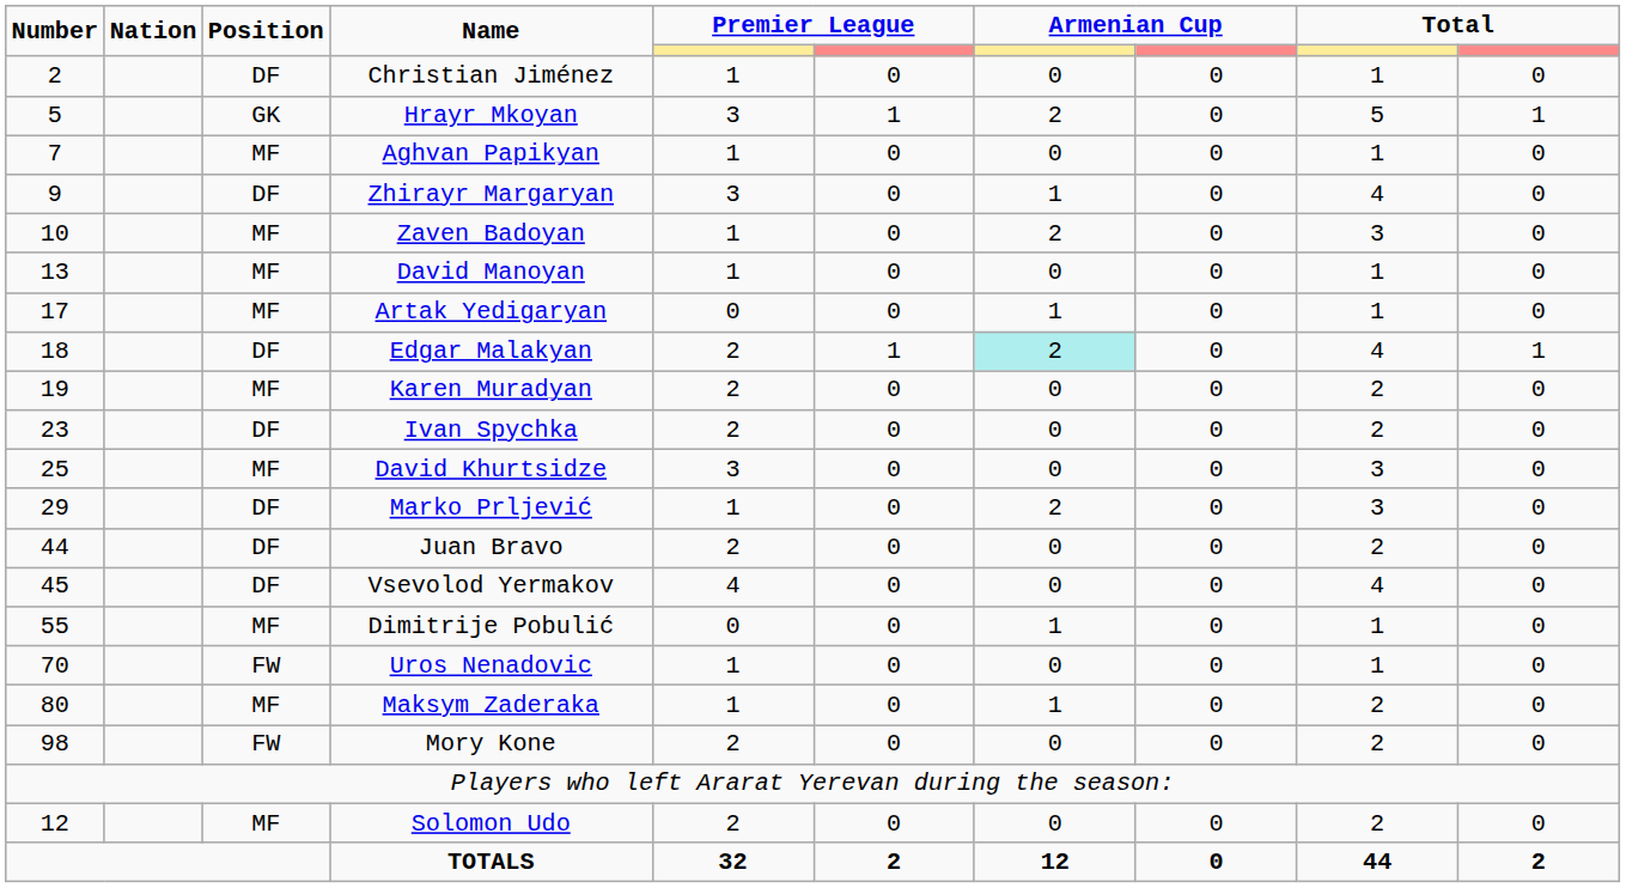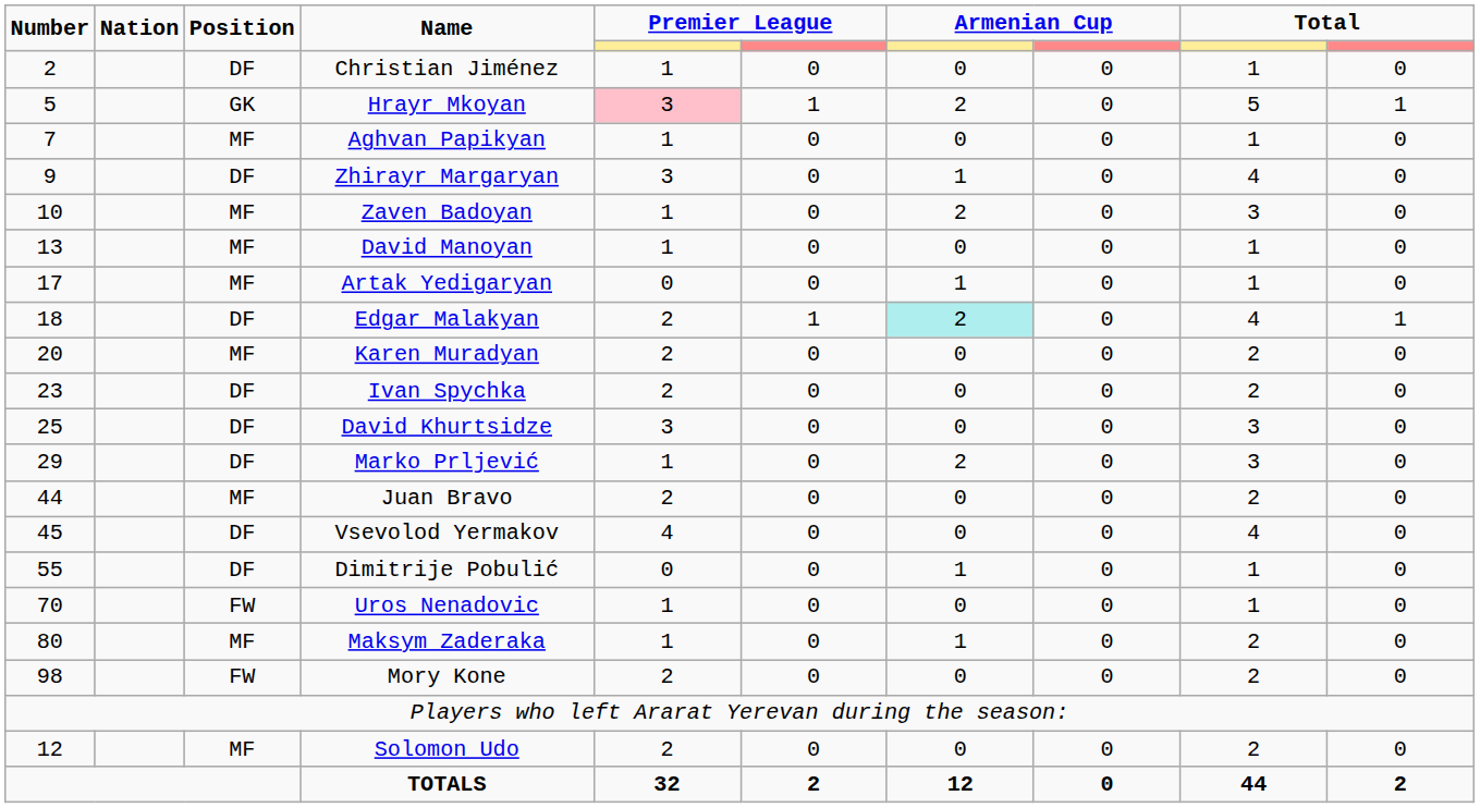 <table class="wikitable" style="text-align:center;">
 <tr>
 <td rowspan="2"  style="width:5%; text-align:center;"><strong>Number</strong></td>
 <td rowspan="2"  style="width:5%; text-align:center;"><strong>Nation</strong></td>
 <td rowspan="2"  style="width:5%; text-align:center;"><strong>Position</strong></td>
 <td rowspan="2"  style="width:20%; text-align:center;"><strong>Name</strong></td>
 <td colspan="2" style="text-align:center;"><strong><a href='#'>Premier League</a></strong></td>
 <td colspan="2" style="text-align:center;"><strong><a href='#'>Armenian Cup</a></strong></td>
 <td colspan="2" style="text-align:center;"><strong>Total</strong></td>
 </tr>
 <tr>
 <th style="width:60px; background:#fe9;"></th>
 <th style="width:60px; background:#ff8888;"></th>
 <th style="width:60px; background:#fe9;"></th>
 <th style="width:60px; background:#ff8888;"></th>
 <th style="width:60px; background:#fe9;"></th>
 <th style="width:60px; background:#ff8888;"></th>
 </tr>
 <tr>
 <td>2</td>
 <td></td>
 <td>DF</td>
 <td>Christian Jiménez</td>
 <td>1</td>
 <td>0</td>
 <td>0</td>
 <td>0</td>
 <td>1</td>
 <td>0</td>
 </tr>
 <tr>
 <td>5</td>
 <td></td>
 <td>GK</td>
 <td><a href='#'>Hrayr Mkoyan</a></td>
-<td>3</td>
+<td style="background: pink;">3</td>
 <td>1</td>
 <td>2</td>
 <td>0</td>
 <td>5</td>
 <td>1</td>
 </tr>
 <tr>
 <td>7</td>
 <td></td>
 <td>MF</td>
 <td><a href='#'>Aghvan Papikyan</a></td>
 <td>1</td>
 <td>0</td>
 <td>0</td>
 <td>0</td>
 <td>1</td>
 <td>0</td>
 </tr>
 <tr>
 <td>9</td>
 <td></td>
 <td>DF</td>
 <td><a href='#'>Zhirayr Margaryan</a></td>
 <td>3</td>
 <td>0</td>
 <td>1</td>
 <td>0</td>
 <td>4</td>
 <td>0</td>
 </tr>
 <tr>
 <td>10</td>
 <td></td>
 <td>MF</td>
 <td><a href='#'>Zaven Badoyan</a></td>
 <td>1</td>
 <td>0</td>
 <td>2</td>
 <td>0</td>
 <td>3</td>
 <td>0</td>
 </tr>
 <tr>
 <td>13</td>
 <td></td>
 <td>MF</td>
 <td><a href='#'>David Manoyan</a></td>
 <td>1</td>
 <td>0</td>
 <td>0</td>
 <td>0</td>
 <td>1</td>
 <td>0</td>
 </tr>
 <tr>
 <td>17</td>
 <td></td>
 <td>MF</td>
 <td><a href='#'>Artak Yedigaryan</a></td>
 <td>0</td>
 <td>0</td>
 <td>1</td>
 <td>0</td>
 <td>1</td>
 <td>0</td>
 </tr>
 <tr>
 <td>18</td>
 <td></td>
 <td>DF</td>
 <td><a href='#'>Edgar Malakyan</a></td>
 <td>2</td>
 <td>1</td>
 <td style="background: paleturquoise;">2</td>
 <td>0</td>
 <td>4</td>
 <td>1</td>
 </tr>
 <tr>
-<td>19</td>
+<td>20</td>
 <td></td>
 <td>MF</td>
 <td><a href='#'>Karen Muradyan</a></td>
 <td>2</td>
 <td>0</td>
 <td>0</td>
 <td>0</td>
 <td>2</td>
 <td>0</td>
 </tr>
 <tr>
 <td>23</td>
 <td></td>
 <td>DF</td>
 <td><a href='#'>Ivan Spychka</a></td>
 <td>2</td>
 <td>0</td>
 <td>0</td>
 <td>0</td>
 <td>2</td>
 <td>0</td>
 </tr>
 <tr>
 <td>25</td>
 <td></td>
-<td>MF</td>
+<td>DF</td>
 <td><a href='#'>David Khurtsidze</a></td>
 <td>3</td>
 <td>0</td>
 <td>0</td>
 <td>0</td>
 <td>3</td>
 <td>0</td>
 </tr>
 <tr>
 <td>29</td>
 <td></td>
 <td>DF</td>
 <td><a href='#'>Marko Prljević</a></td>
 <td>1</td>
 <td>0</td>
 <td>2</td>
 <td>0</td>
 <td>3</td>
 <td>0</td>
 </tr>
 <tr>
 <td>44</td>
 <td></td>
-<td>DF</td>
+<td>MF</td>
 <td>Juan Bravo</td>
 <td>2</td>
 <td>0</td>
 <td>0</td>
 <td>0</td>
 <td>2</td>
 <td>0</td>
 </tr>
 <tr>
 <td>45</td>
 <td></td>
 <td>DF</td>
 <td>Vsevolod Yermakov</td>
 <td>4</td>
 <td>0</td>
 <td>0</td>
 <td>0</td>
 <td>4</td>
 <td>0</td>
 </tr>
 <tr>
 <td>55</td>
 <td></td>
-<td>MF</td>
+<td>DF</td>
 <td>Dimitrije Pobulić</td>
 <td>0</td>
 <td>0</td>
 <td>1</td>
 <td>0</td>
 <td>1</td>
 <td>0</td>
 </tr>
 <tr>
 <td>70</td>
 <td></td>
 <td>FW</td>
 <td><a href='#'>Uros Nenadovic</a></td>
 <td>1</td>
 <td>0</td>
 <td>0</td>
 <td>0</td>
 <td>1</td>
 <td>0</td>
 </tr>
 <tr>
 <td>80</td>
 <td></td>
 <td>MF</td>
 <td><a href='#'>Maksym Zaderaka</a></td>
 <td>1</td>
 <td>0</td>
 <td>1</td>
 <td>0</td>
 <td>2</td>
 <td>0</td>
 </tr>
 <tr>
 <td>98</td>
 <td></td>
 <td>FW</td>
 <td>Mory Kone</td>
 <td>2</td>
 <td>0</td>
 <td>0</td>
 <td>0</td>
 <td>2</td>
 <td>0</td>
 </tr>
 <tr>
 <td colspan="14"><em>Players who left Ararat Yerevan during the season:</em></td>
 </tr>
 <tr>
 <td>12</td>
 <td></td>
 <td>MF</td>
 <td><a href='#'>Solomon Udo</a></td>
 <td>2</td>
 <td>0</td>
 <td>0</td>
 <td>0</td>
 <td>2</td>
 <td>0</td>
 </tr>
 <tr>
 <td colspan="3"></td>
 <td><strong>TOTALS</strong></td>
 <td><strong>32</strong></td>
 <td><strong>2</strong></td>
 <td><strong>12</strong></td>
 <td><strong>0</strong></td>
 <td><strong>44</strong></td>
 <td><strong>2</strong></td>
 </tr>
 </table>
